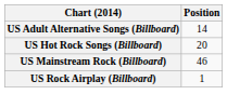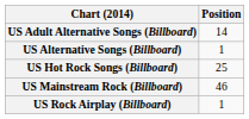 <table class="wikitable plainrowheaders sortable">
 <tr>
 <th>Chart (2014)</th>
 <th>Position</th>
 </tr>
 <tr>
 <th scope="row">US Adult Alternative Songs (<em>Billboard</em>)</th>
 <td style="text-align:center;">14</td>
 </tr>
 <tr>
+<th scope="row">US Alternative Songs (<em>Billboard</em>)</th>
+<td style="text-align:center;">1</td>
+</tr>
+<tr>
 <th scope="row">US Hot Rock Songs (<em>Billboard</em>)</th>
-<td style="text-align:center;">20</td>
+<td style="text-align:center;">25</td>
 </tr>
 <tr>
 <th scope="row">US Mainstream Rock (<em>Billboard</em>)</th>
 <td style="text-align:center;">46</td>
 </tr>
 <tr>
 <th scope="row">US Rock Airplay (<em>Billboard</em>)</th>
 <td style="text-align:center;">1</td>
 </tr>
 </table>
